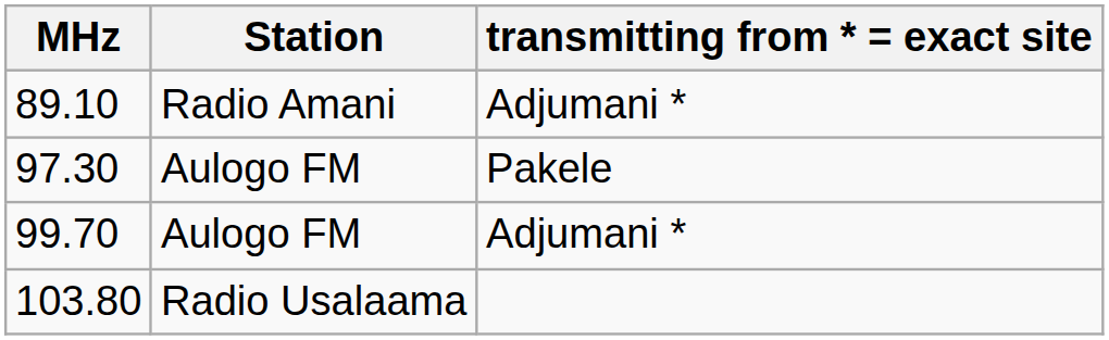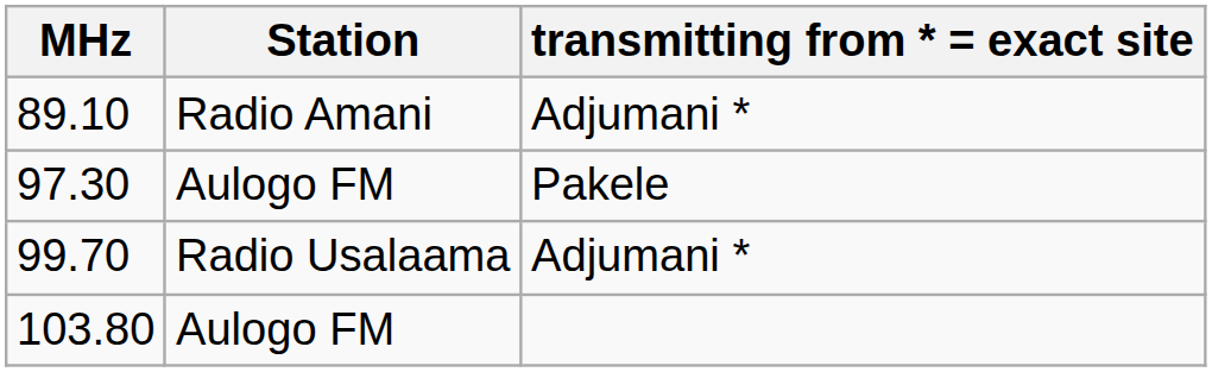 <table class="wikitable">
 <tr>
 <th>MHz</th>
 <th>Station</th>
 <th>transmitting from * = exact site</th>
 </tr>
 <tr>
 <td>89.10</td>
 <td>Radio Amani</td>
 <td>Adjumani *</td>
 </tr>
 <tr>
 <td>97.30</td>
 <td>Aulogo FM</td>
 <td>Pakele</td>
 </tr>
 <tr>
 <td>99.70</td>
-<td>Aulogo FM</td>
+<td>Radio Usalaama</td>
 <td>Adjumani *</td>
 </tr>
 <tr>
 <td>103.80</td>
-<td>Radio Usalaama</td>
+<td>Aulogo FM</td>
 </tr>
 </table>
